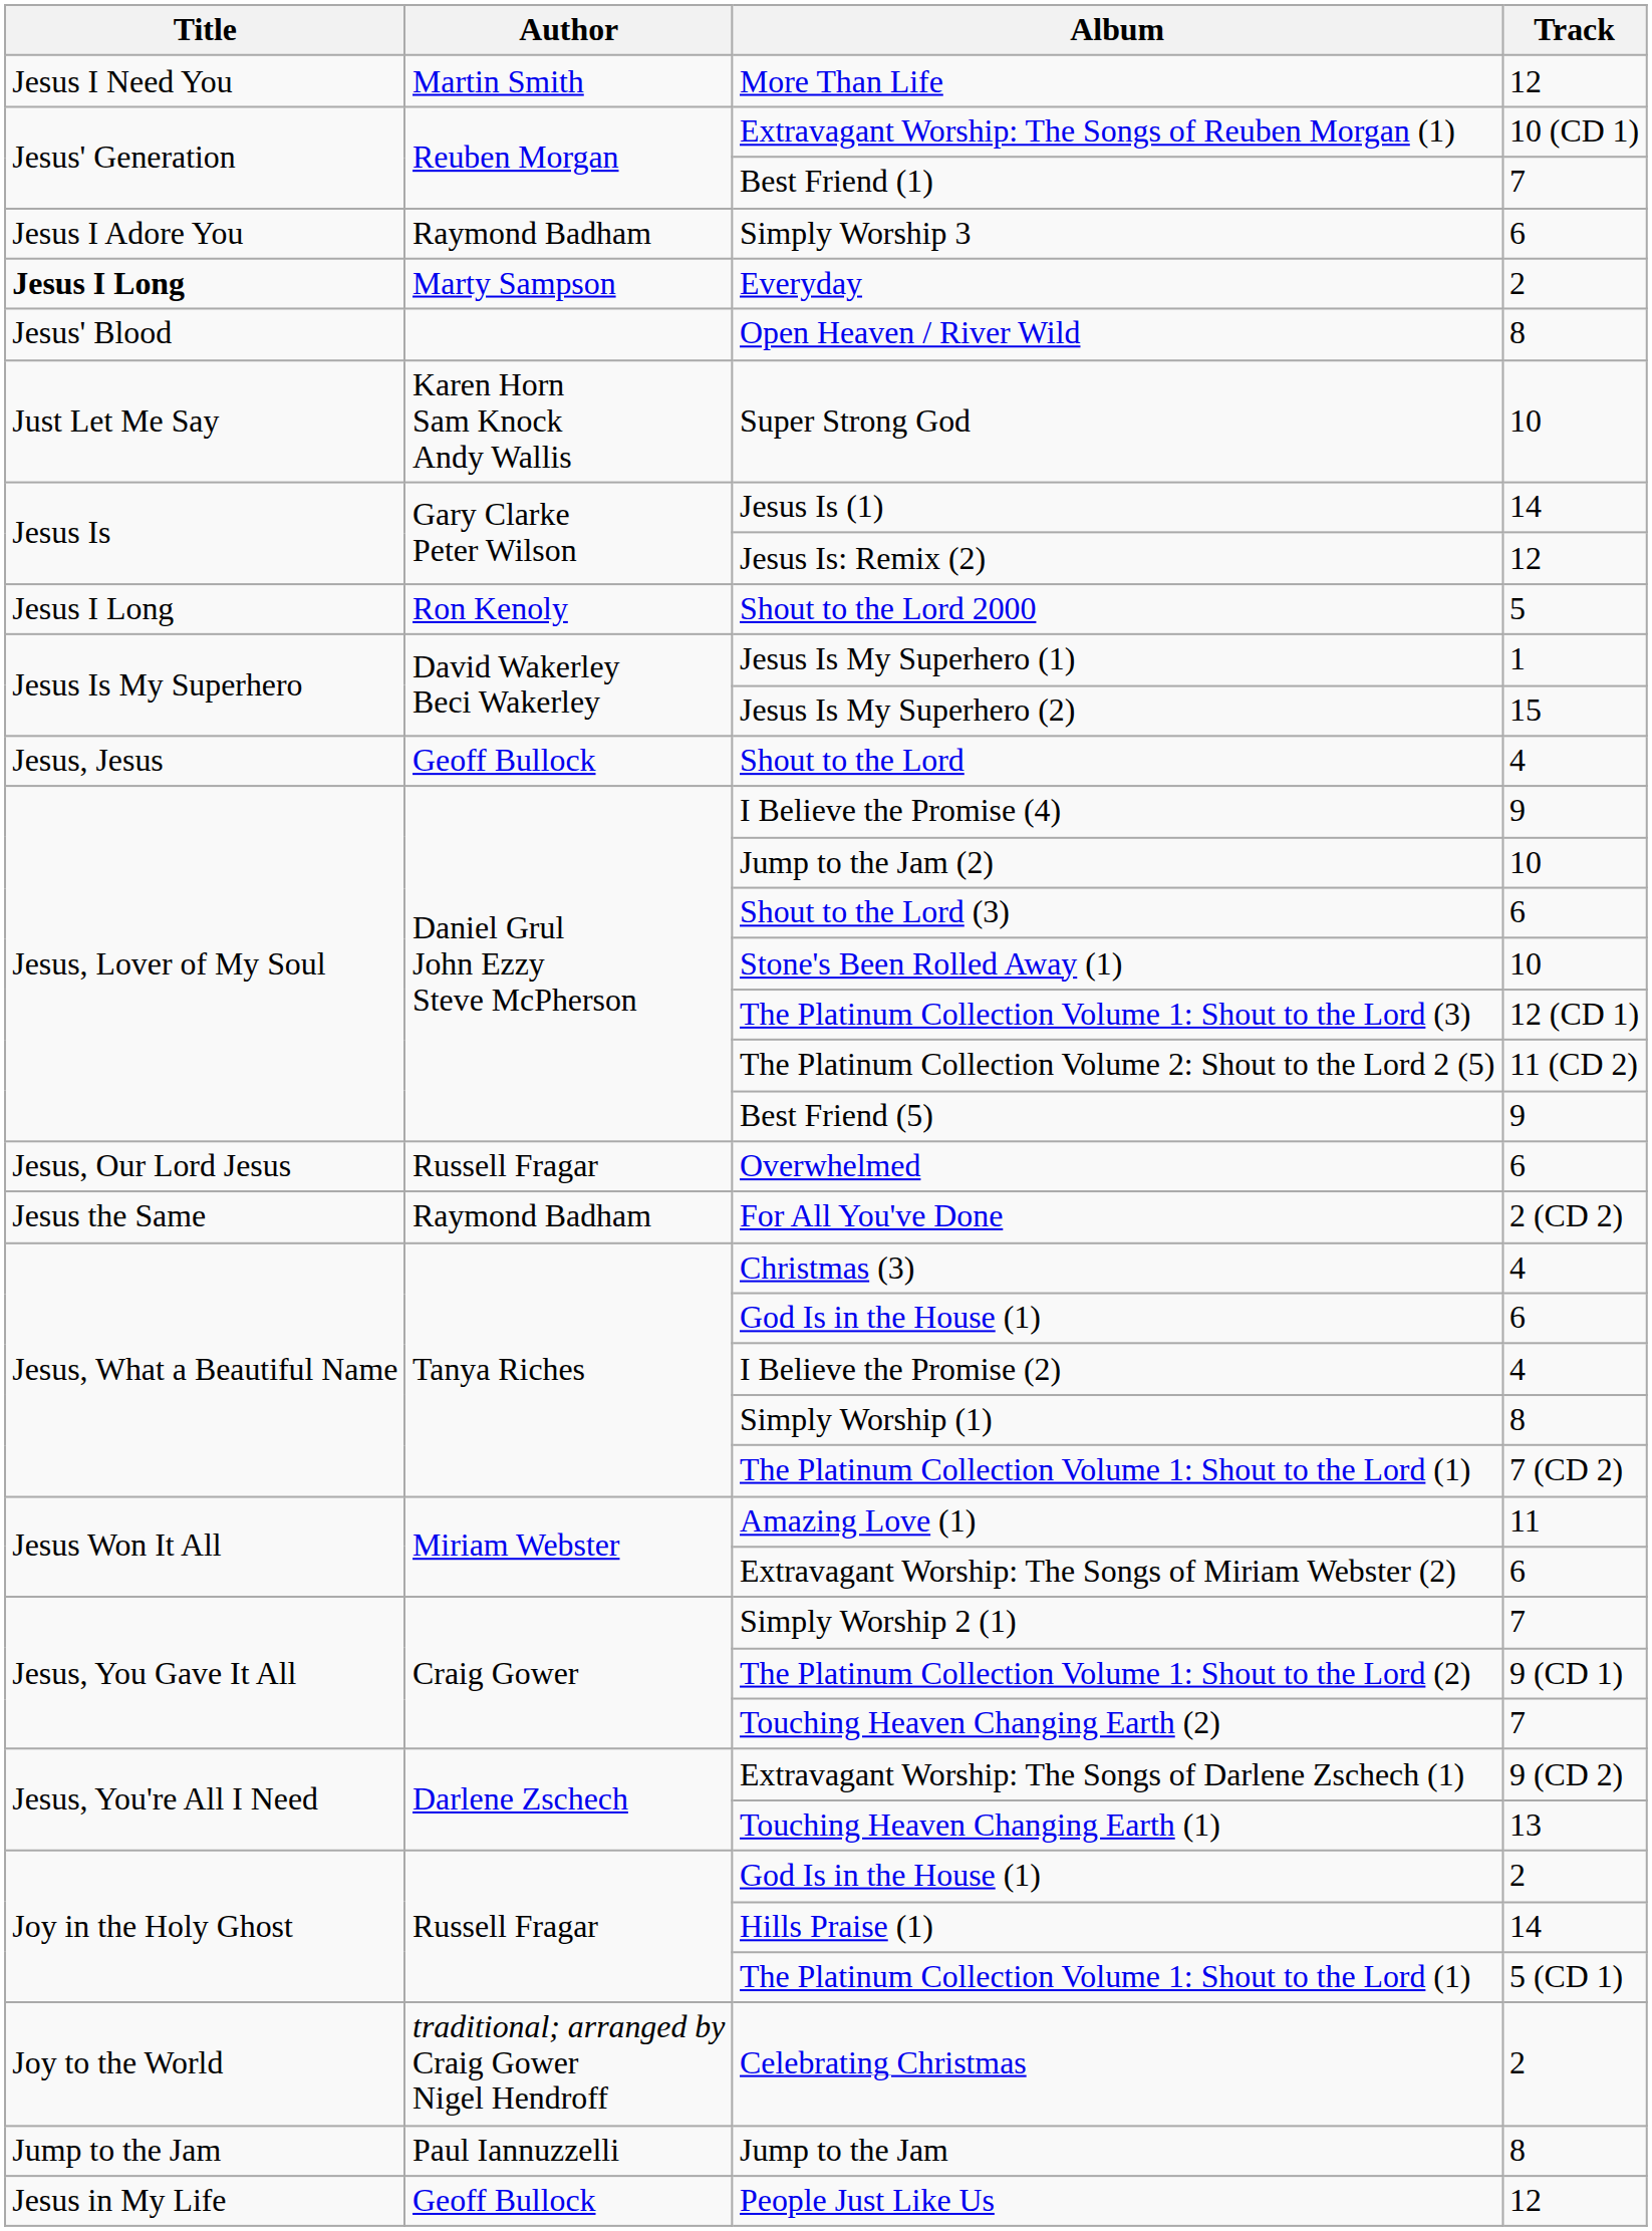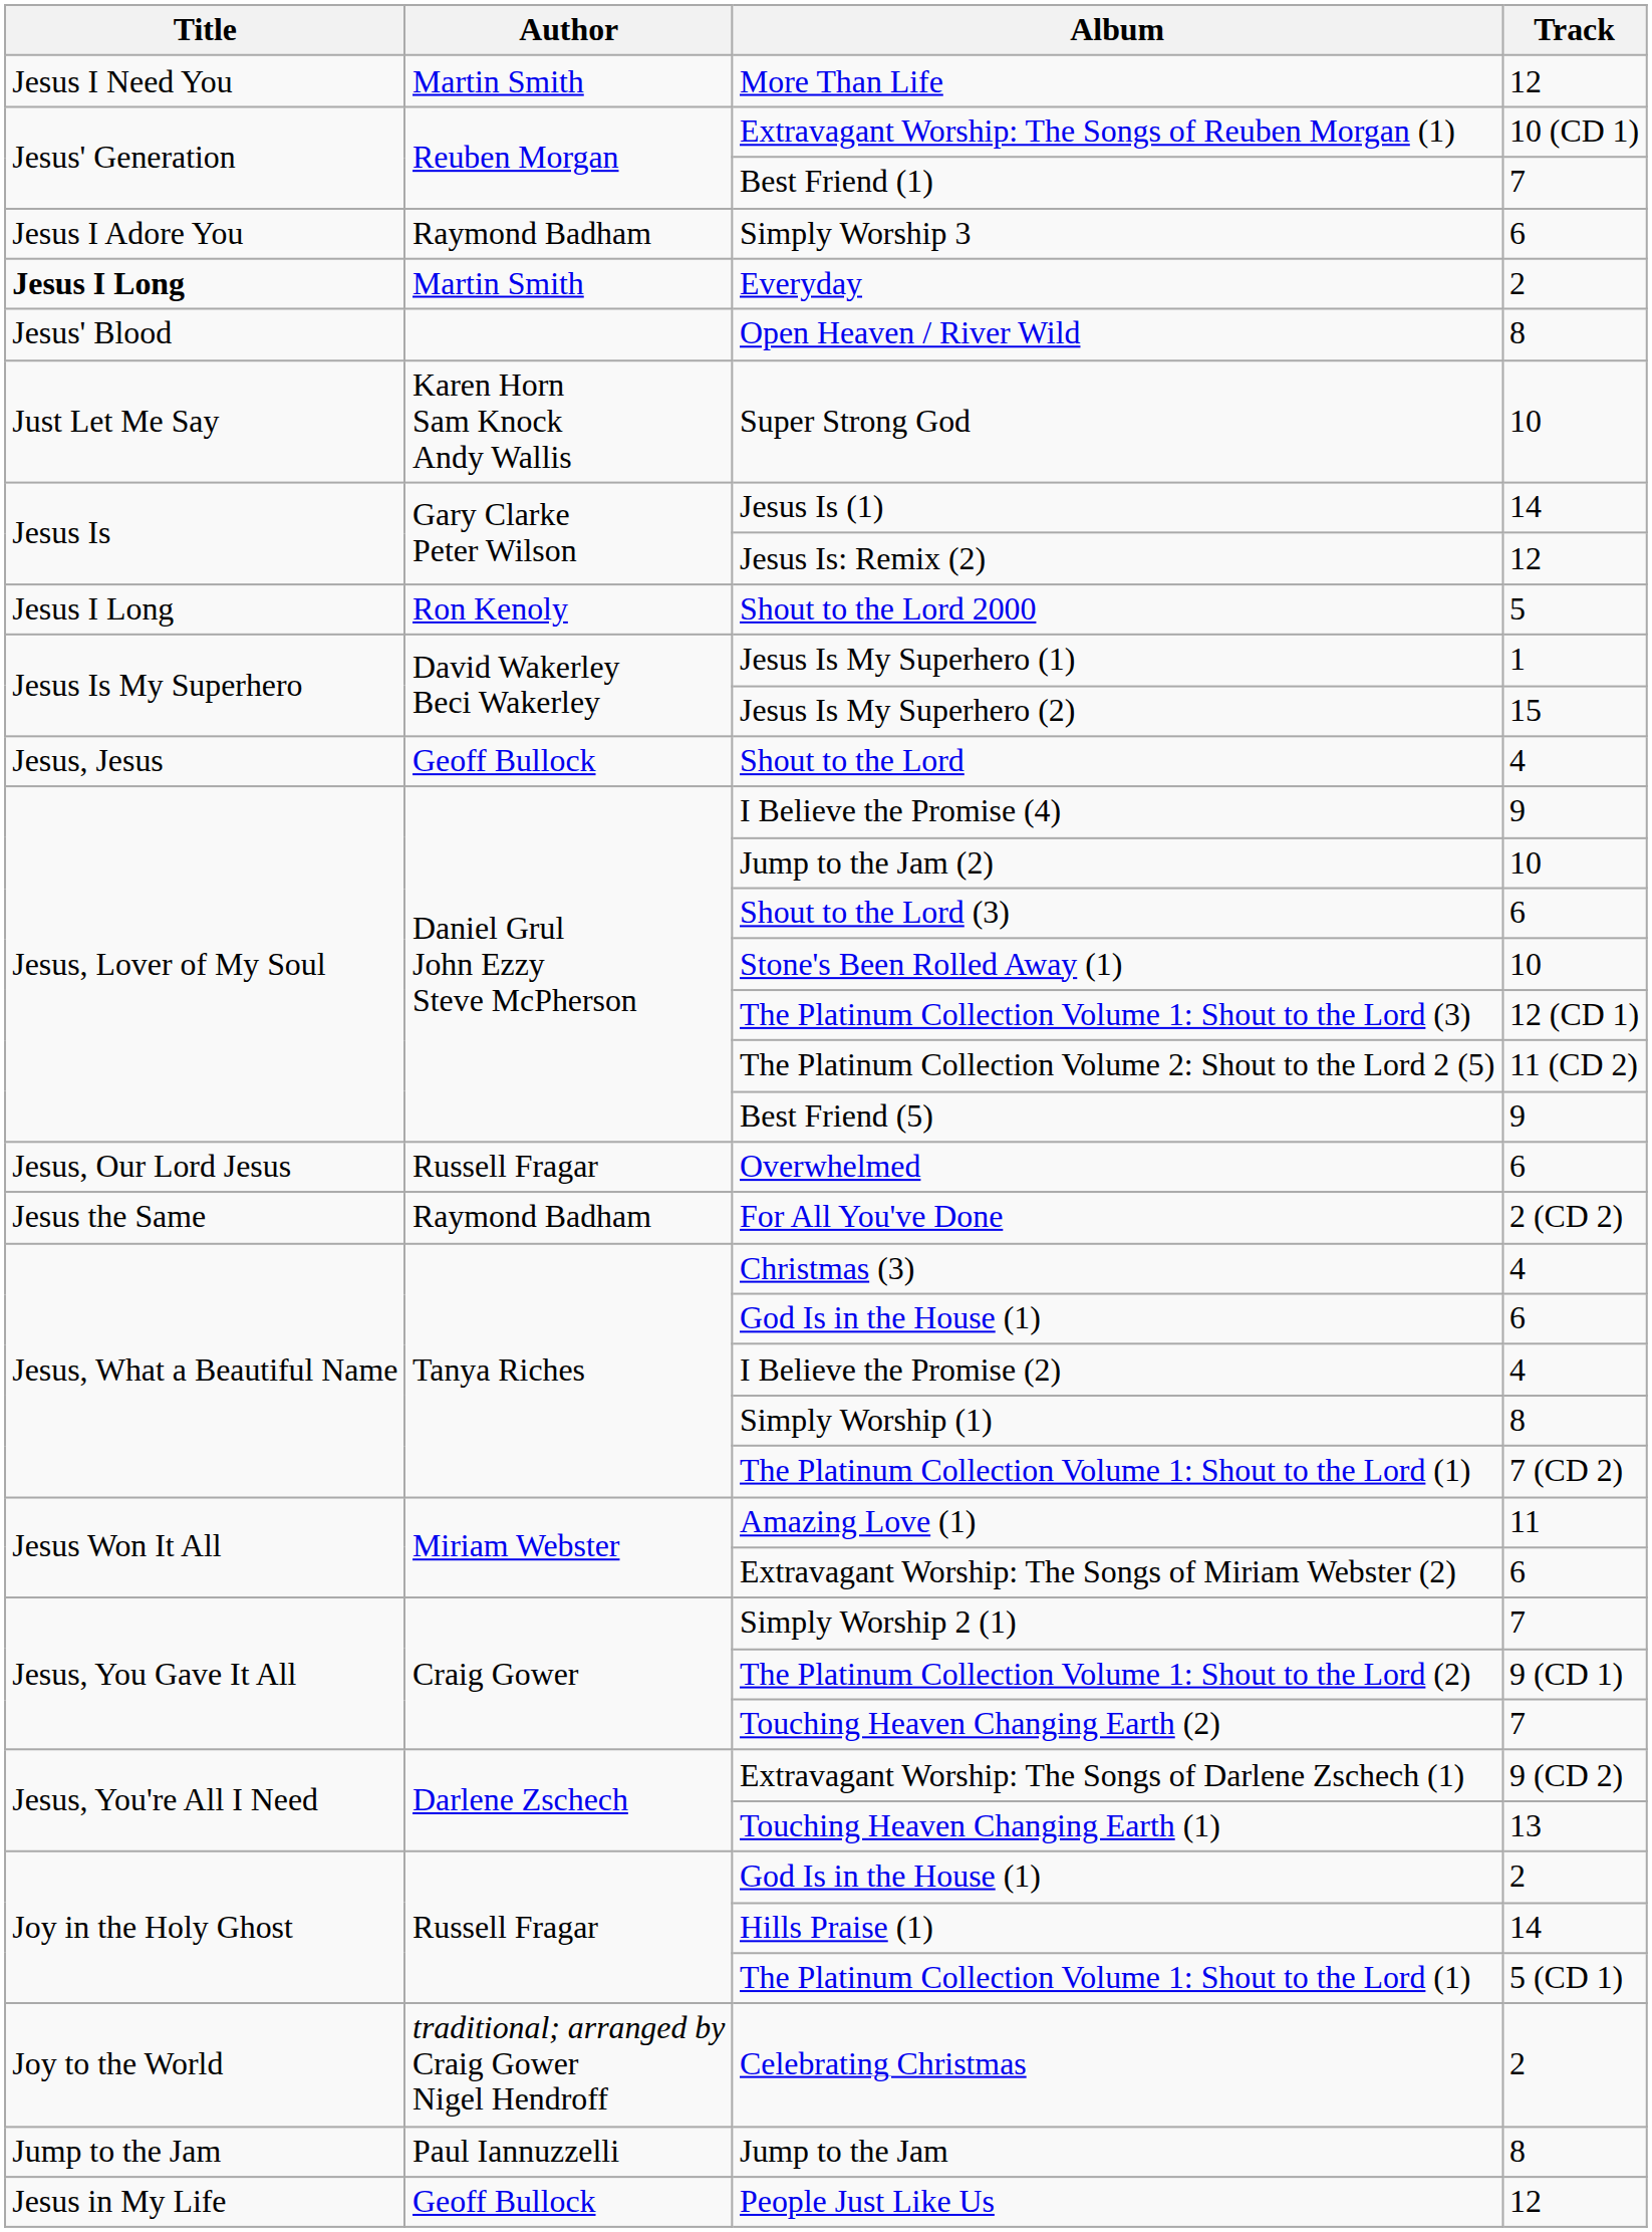 <table class="wikitable">
 <tr>
 <th>Title</th>
 <th>Author</th>
 <th>Album</th>
 <th>Track</th>
 </tr>
 <tr>
 <td>Jesus I Need You</td>
 <td><a href='#'>Martin Smith</a></td>
 <td><a href='#'>More Than Life</a></td>
 <td>12</td>
 </tr>
 <tr>
 <td rowspan="2">Jesus' Generation</td>
 <td rowspan="2"><a href='#'>Reuben Morgan</a></td>
 <td><a href='#'>Extravagant Worship: The Songs of Reuben Morgan</a> (1)</td>
 <td>10 (CD 1)</td>
 </tr>
 <tr>
 <td>Best Friend (1)</td>
 <td>7</td>
 </tr>
 <tr>
 <td>Jesus I Adore You</td>
 <td>Raymond Badham</td>
 <td>Simply Worship 3</td>
 <td>6</td>
 </tr>
 <tr>
 <td><strong>Jesus I Long</strong></td>
-<td><a href='#'>Marty Sampson</a></td>
+<td><a href='#'>Martin Smith</a></td>
 <td><a href='#'>Everyday</a></td>
 <td>2</td>
 </tr>
 <tr>
 <td>Jesus' Blood</td>
 <td></td>
 <td><a href='#'>Open Heaven / River Wild</a></td>
 <td>8</td>
 </tr>
 <tr>
 <td>Just Let Me Say</td>
 <td>Karen Horn <br> Sam Knock <br> Andy Wallis</td>
 <td>Super Strong God</td>
 <td>10</td>
 </tr>
 <tr>
 <td rowspan="2">Jesus Is</td>
 <td rowspan="2">Gary Clarke <br> Peter Wilson</td>
 <td>Jesus Is (1)</td>
 <td>14</td>
 </tr>
 <tr>
 <td>Jesus Is: Remix (2)</td>
 <td>12</td>
 </tr>
 <tr>
 <td>Jesus I Long</td>
 <td><a href='#'>Ron Kenoly</a></td>
 <td><a href='#'>Shout to the Lord 2000</a></td>
 <td>5</td>
 </tr>
 <tr>
 <td rowspan="2">Jesus Is My Superhero</td>
 <td rowspan="2">David Wakerley <br> Beci Wakerley</td>
 <td>Jesus Is My Superhero (1)</td>
 <td>1</td>
 </tr>
 <tr>
 <td>Jesus Is My Superhero (2)</td>
 <td>15</td>
 </tr>
 <tr>
 <td>Jesus, Jesus</td>
 <td><a href='#'>Geoff Bullock</a></td>
 <td><a href='#'>Shout to the Lord</a></td>
 <td>4</td>
 </tr>
 <tr>
 <td rowspan="7">Jesus, Lover of My Soul</td>
 <td rowspan="7">Daniel Grul <br> John Ezzy <br> Steve McPherson</td>
 <td>I Believe the Promise (4)</td>
 <td>9</td>
 </tr>
 <tr>
 <td>Jump to the Jam (2)</td>
 <td>10</td>
 </tr>
 <tr>
 <td><a href='#'>Shout to the Lord</a> (3)</td>
 <td>6</td>
 </tr>
 <tr>
 <td><a href='#'>Stone's Been Rolled Away</a> (1)</td>
 <td>10</td>
 </tr>
 <tr>
 <td><a href='#'>The Platinum Collection Volume 1: Shout to the Lord</a> (3)</td>
 <td>12 (CD 1)</td>
 </tr>
 <tr>
 <td>The Platinum Collection Volume 2: Shout to the Lord 2 (5)</td>
 <td>11 (CD 2)</td>
 </tr>
 <tr>
 <td>Best Friend (5)</td>
 <td>9</td>
 </tr>
 <tr>
 <td>Jesus, Our Lord Jesus</td>
 <td>Russell Fragar</td>
 <td><a href='#'>Overwhelmed</a></td>
 <td>6</td>
 </tr>
 <tr>
 <td>Jesus the Same</td>
 <td>Raymond Badham</td>
 <td><a href='#'>For All You've Done</a></td>
 <td>2 (CD 2)</td>
 </tr>
 <tr>
 <td rowspan="5">Jesus, What a Beautiful Name</td>
 <td rowspan="5">Tanya Riches</td>
 <td><a href='#'>Christmas</a> (3)</td>
 <td>4</td>
 </tr>
 <tr>
 <td><a href='#'>God Is in the House</a> (1)</td>
 <td>6</td>
 </tr>
 <tr>
 <td>I Believe the Promise (2)</td>
 <td>4</td>
 </tr>
 <tr>
 <td>Simply Worship (1)</td>
 <td>8</td>
 </tr>
 <tr>
 <td><a href='#'>The Platinum Collection Volume 1: Shout to the Lord</a> (1)</td>
 <td>7 (CD 2)</td>
 </tr>
 <tr>
 <td rowspan="2">Jesus Won It All</td>
 <td rowspan="2"><a href='#'>Miriam Webster</a></td>
 <td><a href='#'>Amazing Love</a> (1)</td>
 <td>11</td>
 </tr>
 <tr>
 <td>Extravagant Worship: The Songs of Miriam Webster (2)</td>
 <td>6</td>
 </tr>
 <tr>
 <td rowspan="3">Jesus, You Gave It All</td>
 <td rowspan="3">Craig Gower</td>
 <td>Simply Worship 2 (1)</td>
 <td>7</td>
 </tr>
 <tr>
 <td><a href='#'>The Platinum Collection Volume 1: Shout to the Lord</a> (2)</td>
 <td>9 (CD 1)</td>
 </tr>
 <tr>
 <td><a href='#'>Touching Heaven Changing Earth</a> (2)</td>
 <td>7</td>
 </tr>
 <tr>
 <td rowspan="2">Jesus, You're All I Need</td>
 <td rowspan="2"><a href='#'>Darlene Zschech</a></td>
 <td>Extravagant Worship: The Songs of Darlene Zschech (1)</td>
 <td>9 (CD 2)</td>
 </tr>
 <tr>
 <td><a href='#'>Touching Heaven Changing Earth</a> (1)</td>
 <td>13</td>
 </tr>
 <tr>
 <td rowspan="3">Joy in the Holy Ghost</td>
 <td rowspan="3">Russell Fragar</td>
 <td><a href='#'>God Is in the House</a> (1)</td>
 <td>2</td>
 </tr>
 <tr>
 <td><a href='#'>Hills Praise</a> (1)</td>
 <td>14</td>
 </tr>
 <tr>
 <td><a href='#'>The Platinum Collection Volume 1: Shout to the Lord</a> (1)</td>
 <td>5 (CD 1)</td>
 </tr>
 <tr>
 <td>Joy to the World</td>
 <td><em>traditional; arranged by</em> <br> Craig Gower<br>Nigel Hendroff</td>
 <td><a href='#'>Celebrating Christmas</a></td>
 <td>2</td>
 </tr>
 <tr>
 <td>Jump to the Jam</td>
 <td>Paul Iannuzzelli</td>
 <td>Jump to the Jam</td>
 <td>8</td>
 </tr>
 <tr>
 <td>Jesus in My Life</td>
 <td><a href='#'>Geoff Bullock</a></td>
 <td><a href='#'>People Just Like Us</a></td>
 <td>12</td>
 </tr>
 </table>
